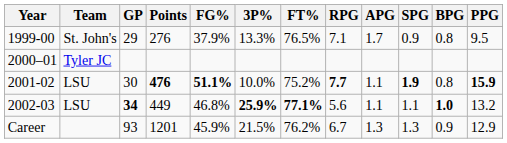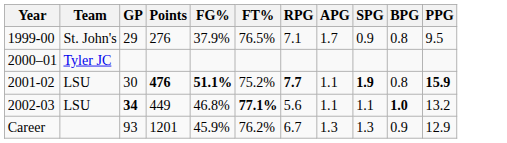 <table class="wikitable">
 <tr>
 <th>Year</th>
 <th>Team</th>
 <th>GP</th>
 <th>Points</th>
 <th>FG%</th>
-<th>3P%</th>
 <th>FT%</th>
 <th>RPG</th>
 <th>APG</th>
 <th>SPG</th>
 <th>BPG</th>
 <th>PPG</th>
 </tr>
 <tr>
 <td>1999-00</td>
 <td>St. John's</td>
 <td>29</td>
 <td>276</td>
 <td>37.9%</td>
-<td>13.3%</td>
 <td>76.5%</td>
 <td>7.1</td>
 <td>1.7</td>
 <td>0.9</td>
 <td>0.8</td>
 <td>9.5</td>
 </tr>
 <tr>
 <td>2000–01</td>
 <td><a href='#'>Tyler JC</a></td>
 <td></td>
 <td></td>
 <td></td>
 <td></td>
 <td></td>
 <td></td>
 <td></td>
 <td></td>
 <td></td>
-<td></td>
 </tr>
 <tr>
 <td>2001-02</td>
 <td>LSU</td>
 <td>30</td>
 <td><strong>476</strong></td>
 <td><strong>51.1%</strong></td>
-<td>10.0%</td>
 <td>75.2%</td>
 <td><strong>7.7</strong></td>
 <td>1.1</td>
 <td><strong>1.9</strong></td>
 <td>0.8</td>
 <td><strong>15.9</strong></td>
 </tr>
 <tr>
 <td>2002-03</td>
 <td>LSU</td>
 <td><strong>34</strong></td>
 <td>449</td>
 <td>46.8%</td>
-<td><strong>25.9%</strong></td>
 <td><strong>77.1%</strong></td>
 <td>5.6</td>
 <td>1.1</td>
 <td>1.1</td>
 <td><strong>1.0</strong></td>
 <td>13.2</td>
 </tr>
 <tr>
 <td>Career</td>
 <td></td>
 <td>93</td>
 <td>1201</td>
 <td>45.9%</td>
-<td>21.5%</td>
 <td>76.2%</td>
 <td>6.7</td>
 <td>1.3</td>
 <td>1.3</td>
 <td>0.9</td>
 <td>12.9</td>
 </tr>
 </table>
